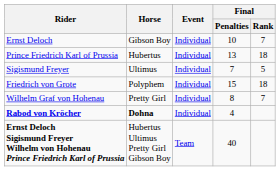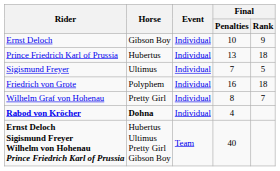 <table class=wikitable style="font-size:90%">
 <tr>
 <th rowspan="2">Rider</th>
 <th rowspan="2">Horse</th>
 <th rowspan="2">Event</th>
 <th colspan="2">Final</th>
 </tr>
 <tr>
 <th>Penalties</th>
 <th>Rank</th>
 </tr>
 <tr>
 <td><a href='#'>Ernst Deloch</a></td>
 <td>Gibson Boy</td>
 <td><a href='#'>Individual</a></td>
 <td align=center>10</td>
-<td align=center>7</td>
+<td align=center>9</td>
 </tr>
 <tr>
 <td><a href='#'>Prince Friedrich Karl of Prussia</a></td>
 <td>Hubertus</td>
 <td><a href='#'>Individual</a></td>
 <td align=center>13</td>
 <td align=center>18</td>
 </tr>
 <tr>
 <td><a href='#'>Sigismund Freyer</a></td>
 <td>Ultimus</td>
 <td><a href='#'>Individual</a></td>
 <td align=center>7</td>
 <td align=center>5</td>
 </tr>
 <tr>
 <td><a href='#'>Friedrich von Grote</a></td>
 <td>Polyphem</td>
 <td><a href='#'>Individual</a></td>
-<td align=center>15</td>
+<td align=center>16</td>
 <td align=center>18</td>
 </tr>
 <tr>
 <td><a href='#'>Wilhelm Graf von Hohenau</a></td>
 <td>Pretty Girl</td>
 <td><a href='#'>Individual</a></td>
 <td align=center>8</td>
 <td align=center>7</td>
 </tr>
 <tr>
 <td><strong><a href='#'>Rabod von Kröcher</a></strong></td>
 <td><strong>Dohna</strong></td>
 <td><a href='#'>Individual</a></td>
 <td align=center>4</td>
 <td align=center></td>
 </tr>
 <tr>
 <td><strong>Ernst Deloch <br> Sigismund Freyer <br> Wilhelm von Hohenau <br> <em>Prince Friedrich Karl of Prussia<strong><em></td>
 <td></strong>Hubertus <br> Ultimus <br> Pretty Girl <br> </em>Gibson Boy</em></strong></td>
 <td><a href='#'>Team</a></td>
 <td align=center>40</td>
 <td align=center></td>
 </tr>
 </table>
